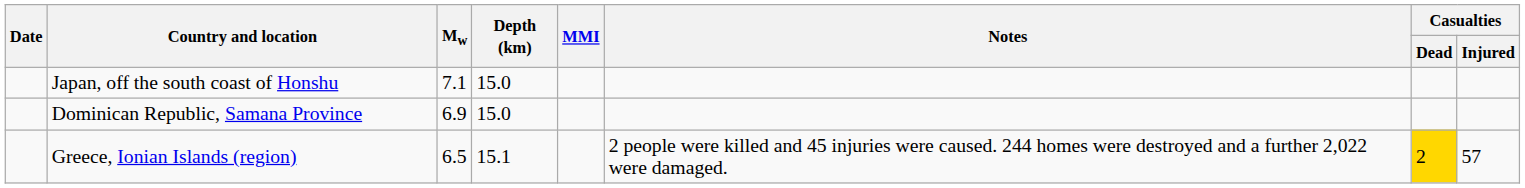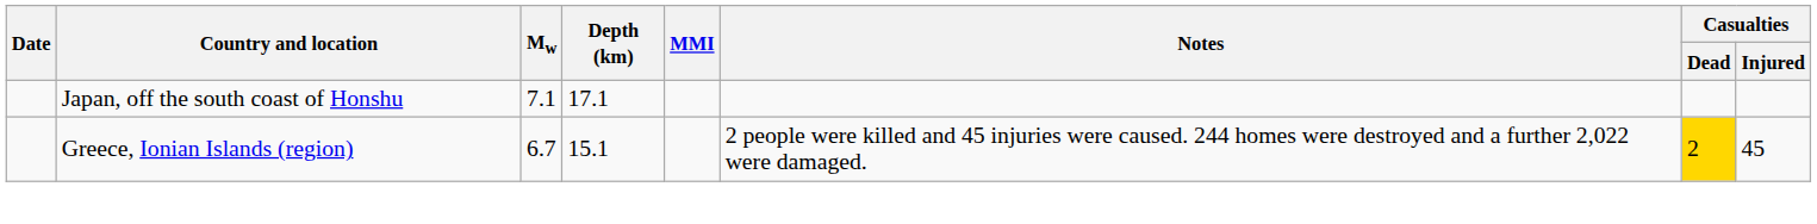 <table class="wikitable sortable sort-under" style="border:1px black; margin-left:1em;">
 <tr>
 <th rowspan="2"><small>Date</small></th>
 <th rowspan="2" style="width: 310px"><small>Country and location</small></th>
 <th rowspan="2"><small>M<sub>w</sub></small></th>
 <th rowspan="2"><small>Depth (km)</small></th>
 <th rowspan="2"><small><a href='#'>MMI</a></small></th>
 <th rowspan="2" class="unsortable"><small>Notes</small></th>
 <th colspan="2"><small>Casualties</small></th>
 </tr>
 <tr>
 <th><small>Dead</small></th>
 <th><small>Injured</small></th>
 </tr>
 <tr>
 <td></td>
 <td>Japan, off the south coast of <a href='#'>Honshu</a></td>
 <td>7.1</td>
-<td>15.0</td>
-<td></td>
-<td></td>
-<td></td>
-<td></td>
-</tr>
-<tr>
-<td></td>
-<td>Dominican Republic, <a href='#'>Samana Province</a></td>
-<td>6.9</td>
-<td>15.0</td>
+<td>17.1</td>
 <td></td>
 <td></td>
 <td></td>
 <td></td>
 </tr>
 <tr>
 <td></td>
 <td>Greece, <a href='#'>Ionian Islands (region)</a></td>
-<td>6.5</td>
+<td>6.7</td>
 <td>15.1</td>
 <td></td>
 <td>2 people were killed and 45 injuries were caused. 244 homes were destroyed and a further 2,022 were damaged.</td>
 <td style="background: gold;">2</td>
-<td>57</td>
+<td>45</td>
 </tr>
 </table>
